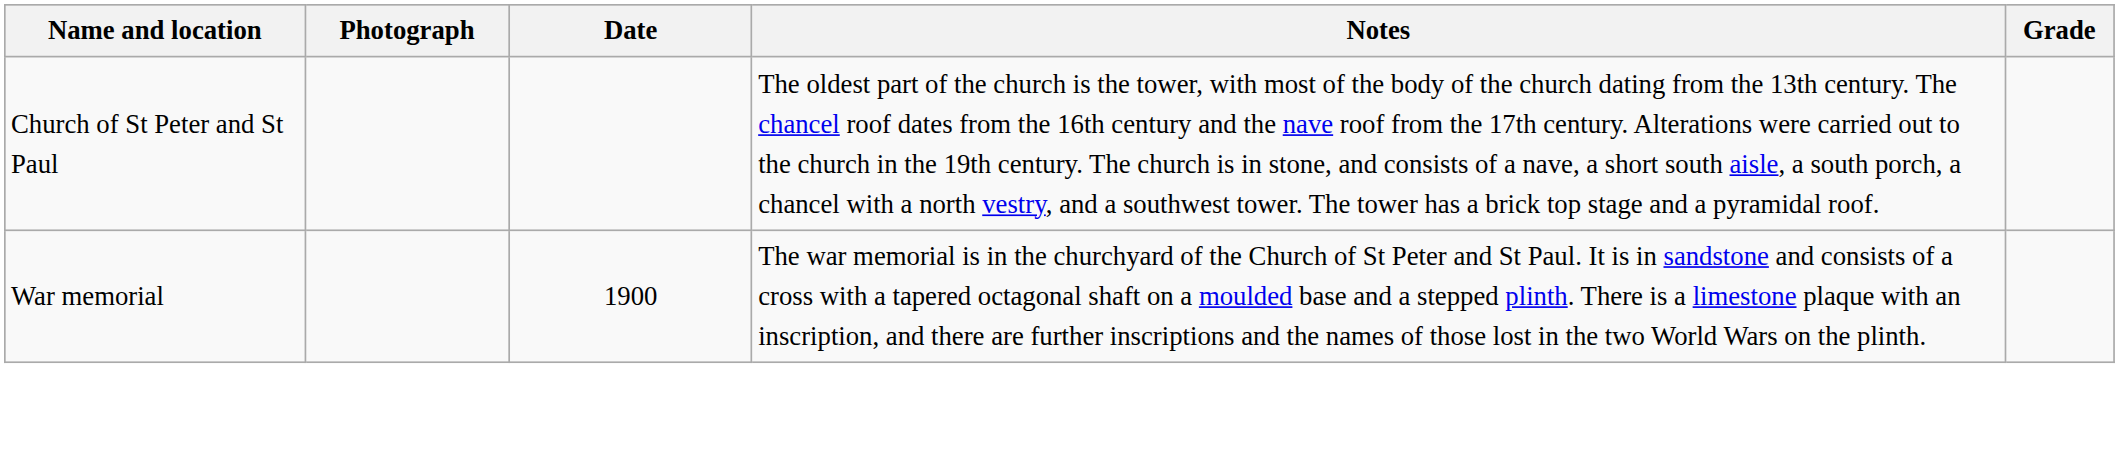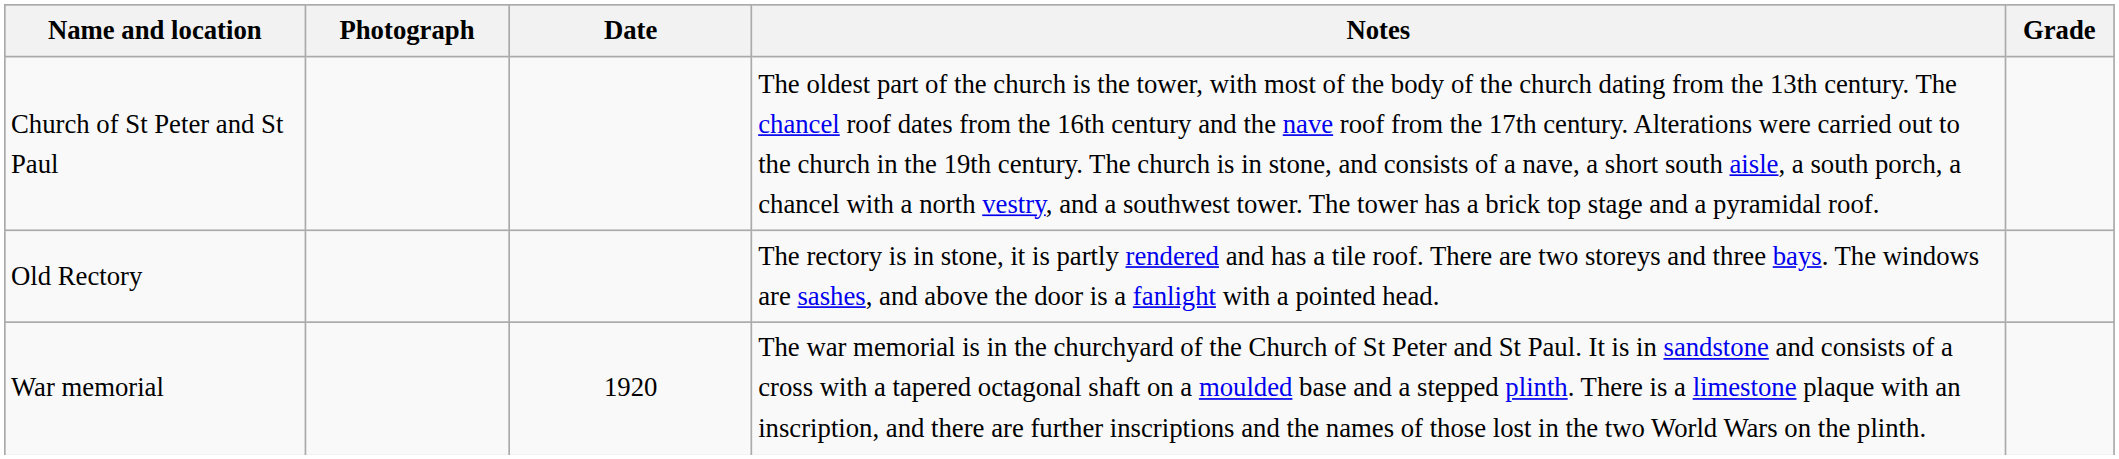 <table class="wikitable sortable plainrowheaders" style="width:100%; border:0; text-align:left; line-height:150%;">
 <tr>
 <th scope="col"  style="width:150px">Name and location</th>
 <th scope="col"  style="width:100px" class="unsortable">Photograph</th>
 <th scope="col"  style="width:120px">Date</th>
 <th scope="col"  style="width:650px" class="unsortable">Notes</th>
 <th scope="col"  style="width:50px">Grade</th>
 </tr>
 <tr>
 <td>Church of St Peter and St Paul<br><small></small></td>
 <td></td>
 <td align="center"></td>
 <td>The oldest part of the church is the tower, with most of the body of the church dating from the 13th century.  The <a href='#'>chancel</a> roof dates from the 16th century and the <a href='#'>nave</a> roof from the 17th century.  Alterations were carried out to the church in the 19th century.  The church is in stone, and consists of a nave, a short south <a href='#'>aisle</a>, a south porch, a chancel with a north <a href='#'>vestry</a>, and a southwest tower.  The tower has a brick top stage and a pyramidal roof.</td>
 <td align="center" ></td>
 </tr>
 <tr>
+<td>Old Rectory<br><small></small></td>
+<td></td>
+<td align="center"></td>
+<td>The rectory is in stone, it is partly <a href='#'>rendered</a> and has a tile roof.  There are two storeys and three <a href='#'>bays</a>.  The windows are <a href='#'>sashes</a>, and above the door is a <a href='#'>fanlight</a> with a pointed head.</td>
+<td align="center" ></td>
+</tr>
+<tr>
 <td>War memorial<br><small></small></td>
 <td></td>
-<td align="center">1900</td>
+<td align="center">1920</td>
 <td>The war memorial is in the churchyard of the Church of St Peter and St Paul.  It is in <a href='#'>sandstone</a> and consists of a cross with a tapered octagonal shaft on a <a href='#'>moulded</a> base and a stepped <a href='#'>plinth</a>.  There is a <a href='#'>limestone</a> plaque with an inscription, and there are further inscriptions and the names of those lost in the two World Wars on the plinth.</td>
 <td align="center" ></td>
 </tr>
 <tr>
 </tr>
 </table>
